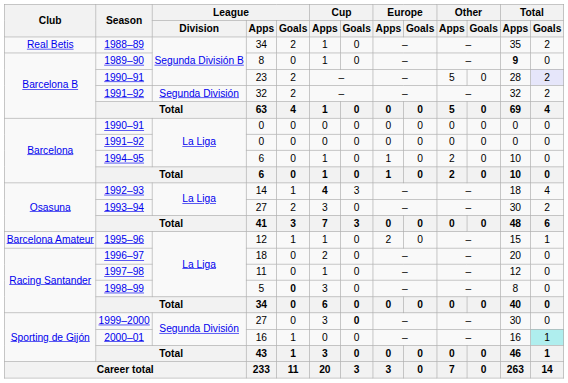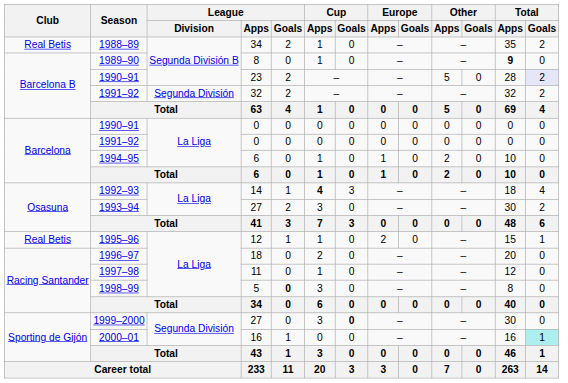 <table class="wikitable" style="text-align: center;">
 <tr>
 <th rowspan="2">Club</th>
 <th rowspan="2">Season</th>
 <th colspan="3">League</th>
 <th colspan="2">Cup</th>
 <th colspan="2">Europe</th>
 <th colspan="2">Other</th>
 <th colspan="2">Total</th>
 </tr>
 <tr>
 <th>Division</th>
 <th>Apps</th>
 <th>Goals</th>
 <th>Apps</th>
 <th>Goals</th>
 <th>Apps</th>
 <th>Goals</th>
 <th>Apps</th>
 <th>Goals</th>
 <th>Apps</th>
 <th>Goals</th>
 </tr>
 <tr>
 <td valign="center"><a href='#'>Real Betis</a></td>
 <td><a href='#'>1988–89</a></td>
 <td rowspan="3"><a href='#'>Segunda División B</a></td>
 <td>34</td>
 <td>2</td>
 <td>1</td>
 <td>0</td>
 <td colspan="2">–</td>
 <td colspan="2">–</td>
 <td>35</td>
 <td>2</td>
 </tr>
 <tr>
 <td rowspan="4" valign="center"><a href='#'>Barcelona B</a></td>
 <td><a href='#'>1989–90</a></td>
 <td>8</td>
 <td>0</td>
 <td>1</td>
 <td>0</td>
 <td colspan="2">–</td>
 <td colspan="2">–</td>
 <td><strong>9</strong></td>
 <td>0</td>
 </tr>
 <tr>
 <td><a href='#'>1990–91</a></td>
 <td>23</td>
 <td>2</td>
 <td colspan="2">–</td>
 <td colspan="2">–</td>
 <td>5</td>
 <td>0</td>
 <td>28</td>
 <td style="background: lavender;">2</td>
 </tr>
 <tr>
 <td><a href='#'>1991–92</a></td>
 <td><a href='#'>Segunda División</a></td>
 <td>32</td>
 <td>2</td>
 <td colspan="2">–</td>
 <td colspan="2">–</td>
 <td colspan="2">–</td>
 <td>32</td>
 <td>2</td>
 </tr>
 <tr>
 <th colspan="2">Total</th>
 <th>63</th>
 <th>4</th>
 <th>1</th>
 <th>0</th>
 <th>0</th>
 <th>0</th>
 <th>5</th>
 <th>0</th>
 <th>69</th>
 <th>4</th>
 </tr>
 <tr>
 <td rowspan="4" valign="center"><a href='#'>Barcelona</a></td>
 <td><a href='#'>1990–91</a></td>
 <td rowspan="3"><a href='#'>La Liga</a></td>
 <td>0</td>
 <td>0</td>
 <td>0</td>
 <td>0</td>
 <td>0</td>
 <td>0</td>
 <td>0</td>
 <td>0</td>
 <td>0</td>
 <td>0</td>
 </tr>
 <tr>
 <td><a href='#'>1991–92</a></td>
 <td>0</td>
 <td>0</td>
 <td>0</td>
 <td>0</td>
 <td>0</td>
 <td>0</td>
 <td>0</td>
 <td>0</td>
 <td>0</td>
 <td>0</td>
 </tr>
 <tr>
 <td><a href='#'>1994–95</a></td>
 <td>6</td>
 <td>0</td>
 <td>1</td>
 <td>0</td>
 <td>1</td>
 <td>0</td>
 <td>2</td>
 <td>0</td>
 <td>10</td>
 <td>0</td>
 </tr>
 <tr>
 <th colspan="2">Total</th>
 <th>6</th>
 <th>0</th>
 <th>1</th>
 <th>0</th>
 <th>1</th>
 <th>0</th>
 <th>2</th>
 <th>0</th>
 <th>10</th>
 <th>0</th>
 </tr>
 <tr>
 <td rowspan="3" valign="center"><a href='#'>Osasuna</a></td>
 <td><a href='#'>1992–93</a></td>
 <td rowspan="2"><a href='#'>La Liga</a></td>
 <td>14</td>
 <td>1</td>
 <td><strong>4</strong></td>
 <td>3</td>
 <td colspan="2">–</td>
 <td colspan="2">–</td>
 <td>18</td>
 <td>4</td>
 </tr>
 <tr>
 <td><a href='#'>1993–94</a></td>
 <td>27</td>
 <td>2</td>
 <td>3</td>
 <td>0</td>
 <td colspan="2">–</td>
 <td colspan="2">–</td>
 <td>30</td>
 <td>2</td>
 </tr>
 <tr>
 <th colspan="2">Total</th>
 <th>41</th>
 <th>3</th>
 <th>7</th>
 <th>3</th>
 <th>0</th>
 <th>0</th>
 <th>0</th>
 <th>0</th>
 <th>48</th>
 <th>6</th>
 </tr>
 <tr>
-<td valign="center"><a href='#'>Barcelona Amateur</a></td>
+<td valign="center"><a href='#'>Real Betis</a></td>
 <td><a href='#'>1995–96</a></td>
 <td rowspan="4"><a href='#'>La Liga</a></td>
 <td>12</td>
 <td>1</td>
 <td>1</td>
 <td>0</td>
 <td>2</td>
 <td>0</td>
 <td colspan="2">–</td>
 <td>15</td>
 <td>1</td>
 </tr>
 <tr>
 <td rowspan="4" valign="center"><a href='#'>Racing Santander</a></td>
 <td><a href='#'>1996–97</a></td>
 <td>18</td>
 <td>0</td>
 <td>2</td>
 <td>0</td>
 <td colspan="2">–</td>
 <td colspan="2">–</td>
 <td>20</td>
 <td>0</td>
 </tr>
 <tr>
 <td><a href='#'>1997–98</a></td>
 <td>11</td>
 <td>0</td>
 <td>1</td>
 <td>0</td>
 <td colspan="2">–</td>
 <td colspan="2">–</td>
 <td>12</td>
 <td>0</td>
 </tr>
 <tr>
 <td><a href='#'>1998–99</a></td>
 <td>5</td>
 <td><strong>0</strong></td>
 <td>3</td>
 <td>0</td>
 <td colspan="2">–</td>
 <td colspan="2">–</td>
 <td>8</td>
 <td>0</td>
 </tr>
 <tr>
 <th colspan="2">Total</th>
 <th>34</th>
 <th>0</th>
 <th>6</th>
 <th>0</th>
 <th>0</th>
 <th>0</th>
 <th>0</th>
 <th>0</th>
 <th>40</th>
 <th>0</th>
 </tr>
 <tr>
 <td rowspan="3" valign="center"><a href='#'>Sporting de Gijón</a></td>
 <td><a href='#'>1999–2000</a></td>
 <td rowspan="2"><a href='#'>Segunda División</a></td>
 <td>27</td>
 <td>0</td>
 <td>3</td>
 <td><strong>0</strong></td>
 <td colspan="2">–</td>
 <td colspan="2">–</td>
 <td>30</td>
 <td>0</td>
 </tr>
 <tr>
 <td><a href='#'>2000–01</a></td>
 <td>16</td>
 <td>1</td>
 <td>0</td>
 <td>0</td>
 <td colspan="2">–</td>
 <td colspan="2">–</td>
 <td>16</td>
 <td style="background: paleturquoise;">1</td>
 </tr>
 <tr>
 <th colspan="2">Total</th>
 <th>43</th>
 <th>1</th>
 <th>3</th>
 <th>0</th>
 <th>0</th>
 <th>0</th>
 <th>0</th>
 <th>0</th>
 <th>46</th>
 <th>1</th>
 </tr>
 <tr>
 <th colspan="3">Career total</th>
 <th>233</th>
 <th>11</th>
 <th>20</th>
 <th>3</th>
 <th>3</th>
 <th>0</th>
 <th>7</th>
 <th>0</th>
 <th>263</th>
 <th>14</th>
 </tr>
 </table>
